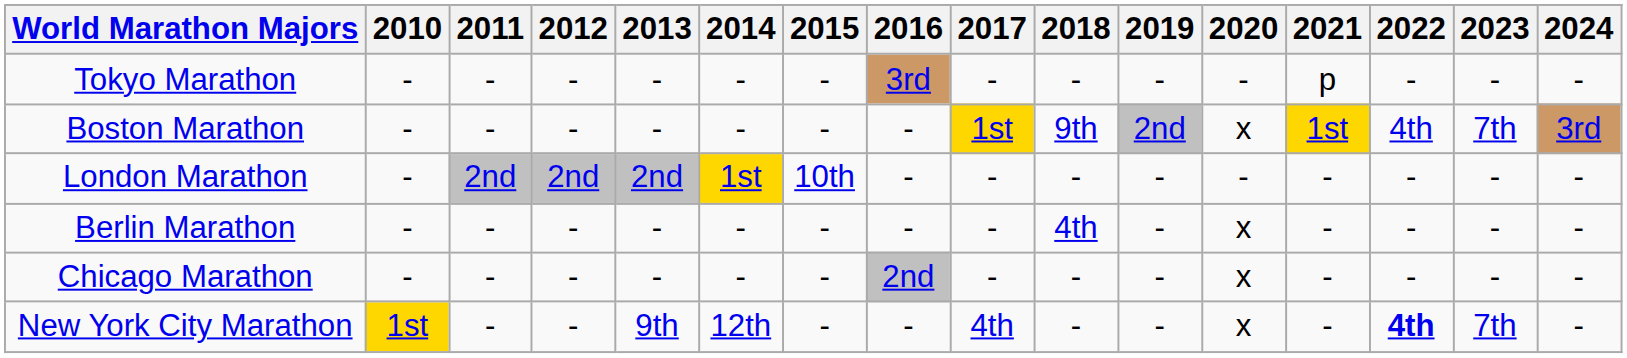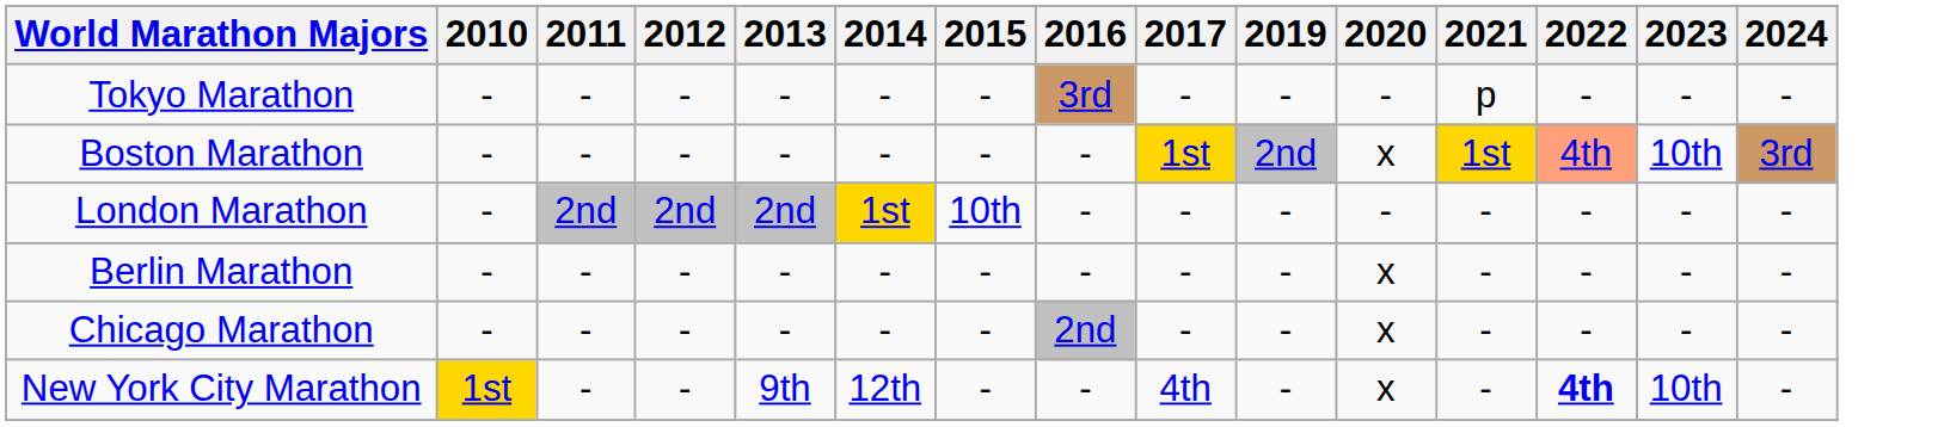 <table class="wikitable" style="text-align:center;">
 <tr>
 <th><a href='#'>World Marathon Majors</a></th>
 <th>2010</th>
 <th>2011</th>
 <th>2012</th>
 <th>2013</th>
 <th>2014</th>
 <th>2015</th>
 <th>2016</th>
 <th>2017</th>
-<th>2018</th>
 <th>2019</th>
 <th>2020</th>
 <th>2021</th>
 <th>2022</th>
 <th>2023</th>
 <th>2024</th>
 </tr>
 <tr>
 <td><a href='#'>Tokyo Marathon</a></td>
 <td>-</td>
 <td>-</td>
 <td>-</td>
 <td>-</td>
 <td>-</td>
 <td>-</td>
 <td bgcolor=cc9966><a href='#'>3rd</a></td>
 <td>-</td>
 <td>-</td>
 <td>-</td>
-<td>-</td>
 <td>p</td>
 <td>-</td>
 <td>-</td>
 <td>-</td>
 </tr>
 <tr>
 <td><a href='#'>Boston Marathon</a></td>
 <td>-</td>
 <td>-</td>
 <td>-</td>
 <td>-</td>
 <td>-</td>
 <td>-</td>
 <td>-</td>
 <td bgcolor=gold><a href='#'>1st</a></td>
-<td><a href='#'>9th</a></td>
 <td bgcolor=silver><a href='#'>2nd</a></td>
 <td>x</td>
 <td bgcolor=gold><a href='#'>1st</a></td>
-<td><a href='#'>4th</a></td>
-<td><a href='#'>7th</a></td>
+<td style="background: lightsalmon;"><a href='#'>4th</a></td>
+<td><a href='#'>10th</a></td>
 <td bgcolor=cc9966><a href='#'>3rd</a></td>
 </tr>
 <tr>
 <td><a href='#'>London Marathon</a></td>
 <td>-</td>
 <td bgcolor=silver><a href='#'>2nd</a></td>
 <td bgcolor=silver><a href='#'>2nd</a></td>
 <td bgcolor=silver><a href='#'>2nd</a></td>
 <td bgcolor=gold><a href='#'>1st</a></td>
 <td><a href='#'>10th</a></td>
-<td>-</td>
 <td>-</td>
 <td>-</td>
 <td>-</td>
 <td>-</td>
 <td>-</td>
 <td>-</td>
 <td>-</td>
 <td>-</td>
 </tr>
 <tr>
 <td><a href='#'>Berlin Marathon</a></td>
 <td>-</td>
 <td>-</td>
 <td>-</td>
 <td>-</td>
 <td>-</td>
 <td>-</td>
 <td>-</td>
 <td>-</td>
-<td><a href='#'>4th</a></td>
 <td>-</td>
 <td>x</td>
 <td>-</td>
 <td>-</td>
 <td>-</td>
 <td>-</td>
 </tr>
 <tr>
 <td><a href='#'>Chicago Marathon</a></td>
 <td>-</td>
 <td>-</td>
 <td>-</td>
 <td>-</td>
 <td>-</td>
 <td>-</td>
 <td bgcolor=silver><a href='#'>2nd</a></td>
-<td>-</td>
 <td>-</td>
 <td>-</td>
 <td>x</td>
 <td>-</td>
 <td>-</td>
 <td>-</td>
 <td>-</td>
 </tr>
 <tr>
 <td><a href='#'>New York City Marathon</a></td>
 <td bgcolor=gold><a href='#'>1st</a></td>
 <td>-</td>
 <td>-</td>
 <td><a href='#'>9th</a></td>
 <td><a href='#'>12th</a></td>
 <td>-</td>
 <td>-</td>
 <td><a href='#'>4th</a></td>
 <td>-</td>
-<td>-</td>
 <td>x</td>
 <td>-</td>
 <td><strong><a href='#'>4th</a></strong></td>
-<td><a href='#'>7th</a></td>
+<td><a href='#'>10th</a></td>
 <td>-</td>
 </tr>
 </table>
